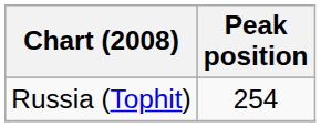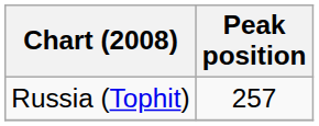 <table class="wikitable plainrowheaders" style="text-align:center">
 <tr>
 <th>Chart (2008)</th>
 <th>Peak<br>position</th>
 </tr>
 <tr>
 <td>Russia (<a href='#'>Tophit</a>)</td>
-<td style="text-align:center;">254</td>
+<td style="text-align:center;">257</td>
 </tr>
 <tr>
 </tr>
 </table>
